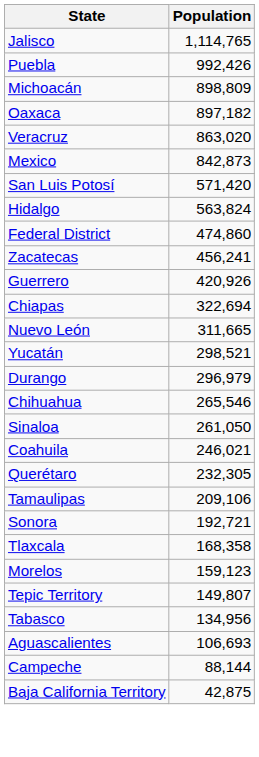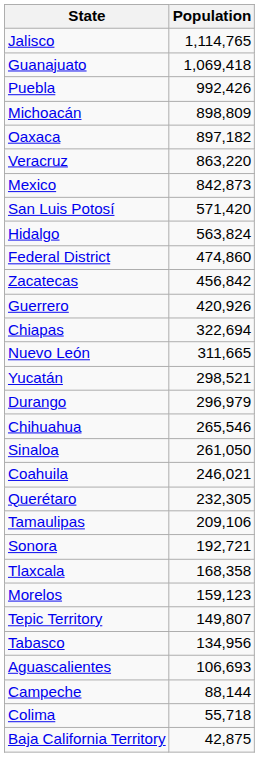 <table class="wikitable">
 <tr>
 <th>State</th>
 <th>Population</th>
 </tr>
 <tr>
 <td><a href='#'>Jalisco</a></td>
 <td style="text-align: right">1,114,765</td>
+</tr>
+<tr>
+<td><a href='#'>Guanajuato</a></td>
+<td style="text-align: right">1,069,418</td>
 </tr>
 <tr>
 <td><a href='#'>Puebla</a></td>
 <td style="text-align: right">992,426</td>
 </tr>
 <tr>
 <td><a href='#'>Michoacán</a></td>
 <td style="text-align: right">898,809</td>
 </tr>
 <tr>
 <td><a href='#'>Oaxaca</a></td>
 <td style="text-align: right">897,182</td>
 </tr>
 <tr>
 <td><a href='#'>Veracruz</a></td>
-<td style="text-align: right">863,020</td>
+<td style="text-align: right">863,220</td>
 </tr>
 <tr>
 <td><a href='#'>Mexico</a></td>
 <td style="text-align: right">842,873</td>
 </tr>
 <tr>
 <td><a href='#'>San Luis Potosí</a></td>
 <td style="text-align: right">571,420</td>
 </tr>
 <tr>
 <td><a href='#'>Hidalgo</a></td>
 <td style="text-align: right">563,824</td>
 </tr>
 <tr>
 <td><a href='#'>Federal District</a></td>
 <td style="text-align: right">474,860</td>
 </tr>
 <tr>
 <td><a href='#'>Zacatecas</a></td>
-<td style="text-align: right">456,241</td>
+<td style="text-align: right">456,842</td>
 </tr>
 <tr>
 <td><a href='#'>Guerrero</a></td>
 <td style="text-align: right">420,926</td>
 </tr>
 <tr>
 <td><a href='#'>Chiapas</a></td>
 <td style="text-align: right">322,694</td>
 </tr>
 <tr>
 <td><a href='#'>Nuevo León</a></td>
 <td style="text-align: right">311,665</td>
 </tr>
 <tr>
 <td><a href='#'>Yucatán</a></td>
 <td style="text-align: right">298,521</td>
 </tr>
 <tr>
 <td><a href='#'>Durango</a></td>
 <td style="text-align: right">296,979</td>
 </tr>
 <tr>
 <td><a href='#'>Chihuahua</a></td>
 <td style="text-align: right">265,546</td>
 </tr>
 <tr>
 <td><a href='#'>Sinaloa</a></td>
 <td style="text-align: right">261,050</td>
 </tr>
 <tr>
 <td><a href='#'>Coahuila</a></td>
 <td style="text-align: right">246,021</td>
 </tr>
 <tr>
 <td><a href='#'>Querétaro</a></td>
 <td style="text-align: right">232,305</td>
 </tr>
 <tr>
 <td><a href='#'>Tamaulipas</a></td>
 <td style="text-align: right">209,106</td>
 </tr>
 <tr>
 <td><a href='#'>Sonora</a></td>
 <td style="text-align: right">192,721</td>
 </tr>
 <tr>
 <td><a href='#'>Tlaxcala</a></td>
 <td style="text-align: right">168,358</td>
 </tr>
 <tr>
 <td><a href='#'>Morelos</a></td>
 <td style="text-align: right">159,123</td>
 </tr>
 <tr>
 <td><a href='#'>Tepic Territory</a></td>
 <td style="text-align: right">149,807</td>
 </tr>
 <tr>
 <td><a href='#'>Tabasco</a></td>
 <td style="text-align: right">134,956</td>
 </tr>
 <tr>
 <td><a href='#'>Aguascalientes</a></td>
 <td style="text-align: right">106,693</td>
 </tr>
 <tr>
 <td><a href='#'>Campeche</a></td>
 <td style="text-align: right">88,144</td>
 </tr>
 <tr>
+<td><a href='#'>Colima</a></td>
+<td style="text-align: right">55,718</td>
+</tr>
+<tr>
 <td><a href='#'>Baja California Territory</a></td>
 <td style="text-align: right">42,875</td>
 </tr>
 </table>
